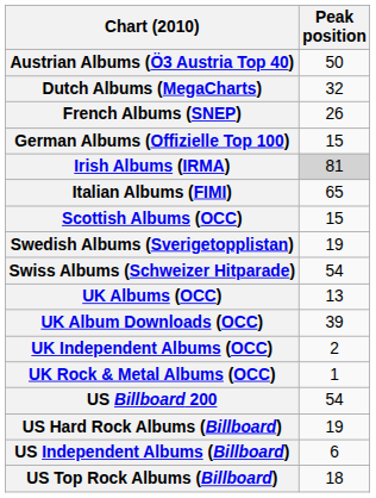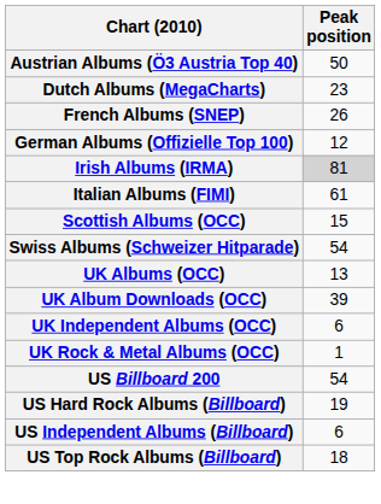 <table class="wikitable sortable plainrowheaders" style="text-align:center">
 <tr>
 <th scope="col">Chart (2010)</th>
 <th scope="col">Peak<br>position</th>
 </tr>
 <tr>
 <th scope="row">Austrian Albums (<a href='#'>Ö3 Austria Top 40</a>)</th>
 <td>50</td>
 </tr>
 <tr>
 <th scope="row">Dutch Albums (<a href='#'>MegaCharts</a>)</th>
-<td>32</td>
+<td>23</td>
 </tr>
 <tr>
 <th scope="row">French Albums (<a href='#'>SNEP</a>)</th>
 <td>26</td>
 </tr>
 <tr>
 <th scope="row">German Albums (<a href='#'>Offizielle Top 100</a>)</th>
-<td>15</td>
+<td>12</td>
 </tr>
 <tr>
 <th scope="row"><a href='#'>Irish Albums</a> (<a href='#'>IRMA</a>)</th>
 <td style="background: lightgrey;">81</td>
 </tr>
 <tr>
 <th scope="row">Italian Albums (<a href='#'>FIMI</a>)</th>
-<td>65</td>
+<td>61</td>
 </tr>
 <tr>
 <th scope="row"><a href='#'>Scottish Albums</a> (<a href='#'>OCC</a>)</th>
 <td>15</td>
-</tr>
-<tr>
-<th scope="row">Swedish Albums (<a href='#'>Sverigetopplistan</a>)</th>
-<td>19</td>
 </tr>
 <tr>
 <th scope="row">Swiss Albums (<a href='#'>Schweizer Hitparade</a>)</th>
 <td>54</td>
 </tr>
 <tr>
 <th scope="row"><a href='#'>UK Albums</a> (<a href='#'>OCC</a>)</th>
 <td>13</td>
 </tr>
 <tr>
 <th scope="row"><a href='#'>UK Album Downloads</a> (<a href='#'>OCC</a>)</th>
 <td>39</td>
 </tr>
 <tr>
 <th scope="row"><a href='#'>UK Independent Albums</a> (<a href='#'>OCC</a>)</th>
-<td>2</td>
+<td>6</td>
 </tr>
 <tr>
 <th scope="row"><a href='#'>UK Rock & Metal Albums</a> (<a href='#'>OCC</a>)</th>
 <td>1</td>
 </tr>
 <tr>
 <th scope="row">US <a href='#'><em>Billboard</em> 200</a></th>
 <td>54</td>
 </tr>
 <tr>
 <th scope="row">US Hard Rock Albums (<em><a href='#'>Billboard</a></em>)</th>
 <td>19</td>
 </tr>
 <tr>
 <th scope="row">US <a href='#'>Independent Albums</a> (<em><a href='#'>Billboard</a></em>)</th>
 <td>6</td>
 </tr>
 <tr>
 <th scope="row">US Top Rock Albums (<em><a href='#'>Billboard</a></em>)</th>
 <td>18</td>
 </tr>
 </table>
